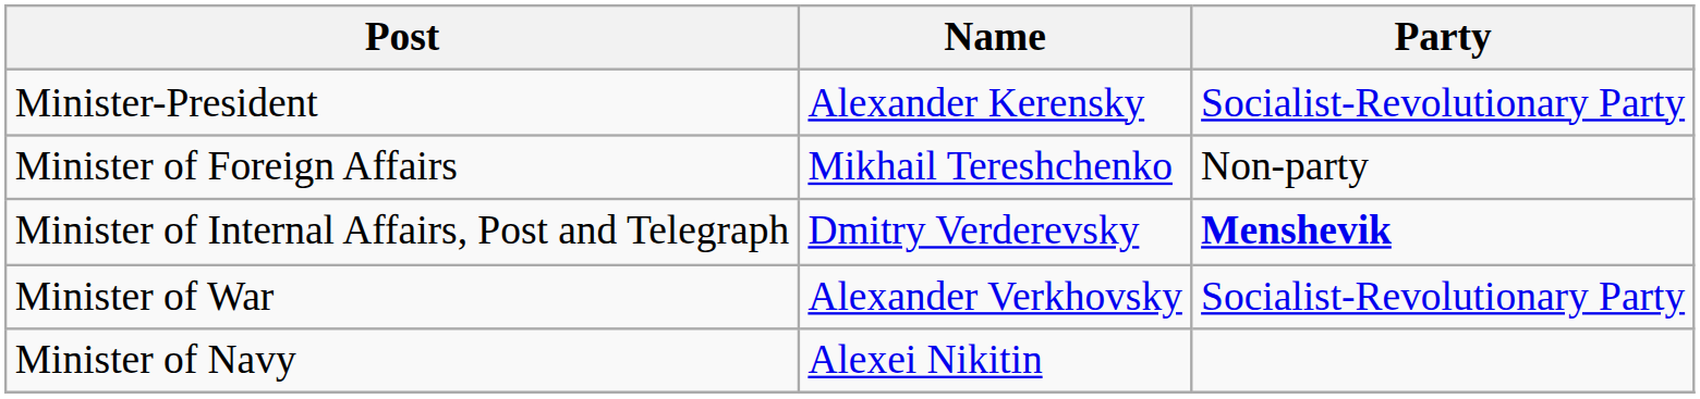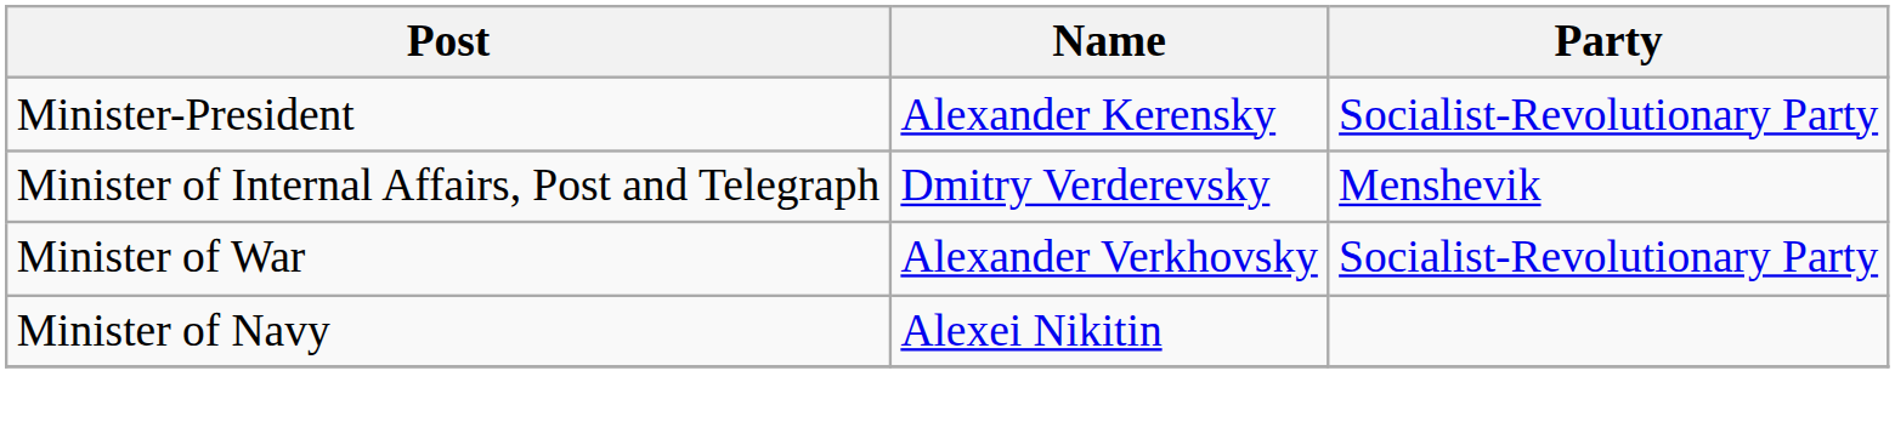 <table class="wikitable">
 <tr>
 <th>Post</th>
 <th>Name</th>
 <th>Party</th>
 </tr>
 <tr>
 <td>Minister-President</td>
 <td><a href='#'>Alexander Kerensky</a></td>
 <td><a href='#'>Socialist-Revolutionary Party</a></td>
 </tr>
 <tr>
-<td>Minister of Foreign Affairs</td>
-<td><a href='#'>Mikhail Tereshchenko</a></td>
-<td>Non-party</td>
-</tr>
-<tr>
 <td>Minister of Internal Affairs, Post and Telegraph</td>
 <td><a href='#'>Dmitry Verderevsky</a></td>
-<td><strong><a href='#'>Menshevik</a></strong></td>
+<td><a href='#'>Menshevik</a></td>
 </tr>
 <tr>
 <td>Minister of War</td>
 <td><a href='#'>Alexander Verkhovsky</a></td>
 <td><a href='#'>Socialist-Revolutionary Party</a></td>
 </tr>
 <tr>
 <td>Minister of Navy</td>
 <td><a href='#'>Alexei Nikitin</a></td>
 <td></td>
 </tr>
 <tr>
 </tr>
 </table>
